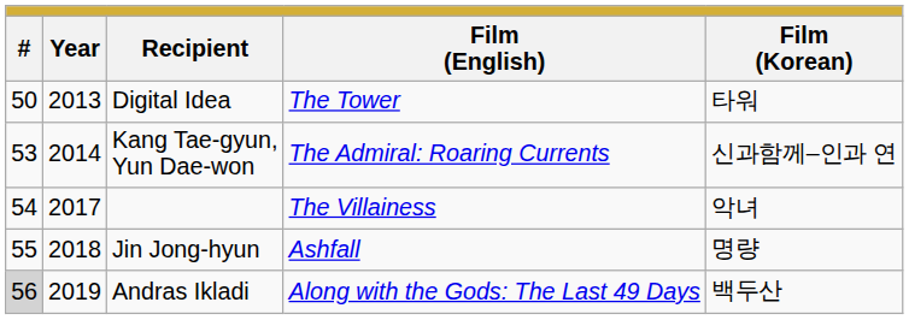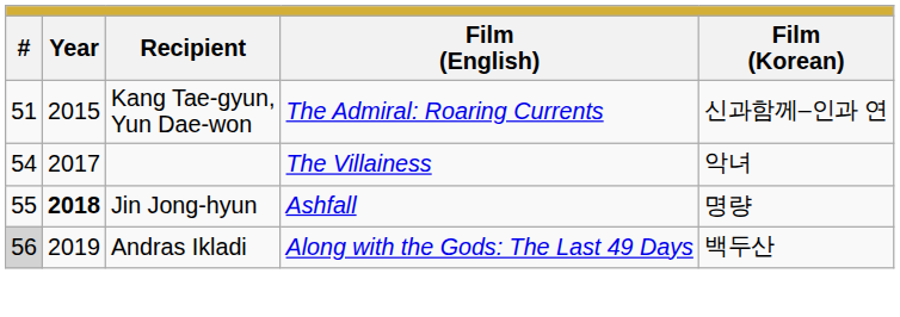 <table class="wikitable collapsible collapsed">
 <tr>
 <th colspan="5" style="background: #D4AF37;"></th>
 </tr>
 <tr>
 <th>#</th>
 <th>Year</th>
 <th>Recipient</th>
 <th>Film<br>(English)</th>
 <th>Film<br>(Korean)</th>
 </tr>
 <tr>
-<td>50</td>
-<td>2013</td>
-<td>Digital Idea</td>
-<td><em><a href='#'>The Tower</a></em></td>
-<td>타워</td>
-</tr>
-<tr>
-<td>53</td>
-<td>2014</td>
+<td>51</td>
+<td>2015</td>
 <td>Kang Tae-gyun,<br>Yun Dae-won</td>
 <td><em><a href='#'>The Admiral: Roaring Currents</a></em></td>
 <td>신과함께–인과 연</td>
 </tr>
 <tr>
 <td>54</td>
 <td>2017</td>
 <td></td>
 <td><em><a href='#'>The Villainess</a></em></td>
 <td>악녀</td>
 </tr>
 <tr>
 <td>55</td>
-<td>2018</td>
+<td><strong>2018</strong></td>
 <td>Jin Jong-hyun</td>
 <td><em><a href='#'>Ashfall</a></em></td>
 <td>명량</td>
 </tr>
 <tr>
 <td style="background: lightgrey;">56</td>
 <td>2019</td>
 <td>Andras Ikladi</td>
 <td><em><a href='#'>Along with the Gods: The Last 49 Days</a></em></td>
 <td>백두산</td>
 </tr>
 </table>
